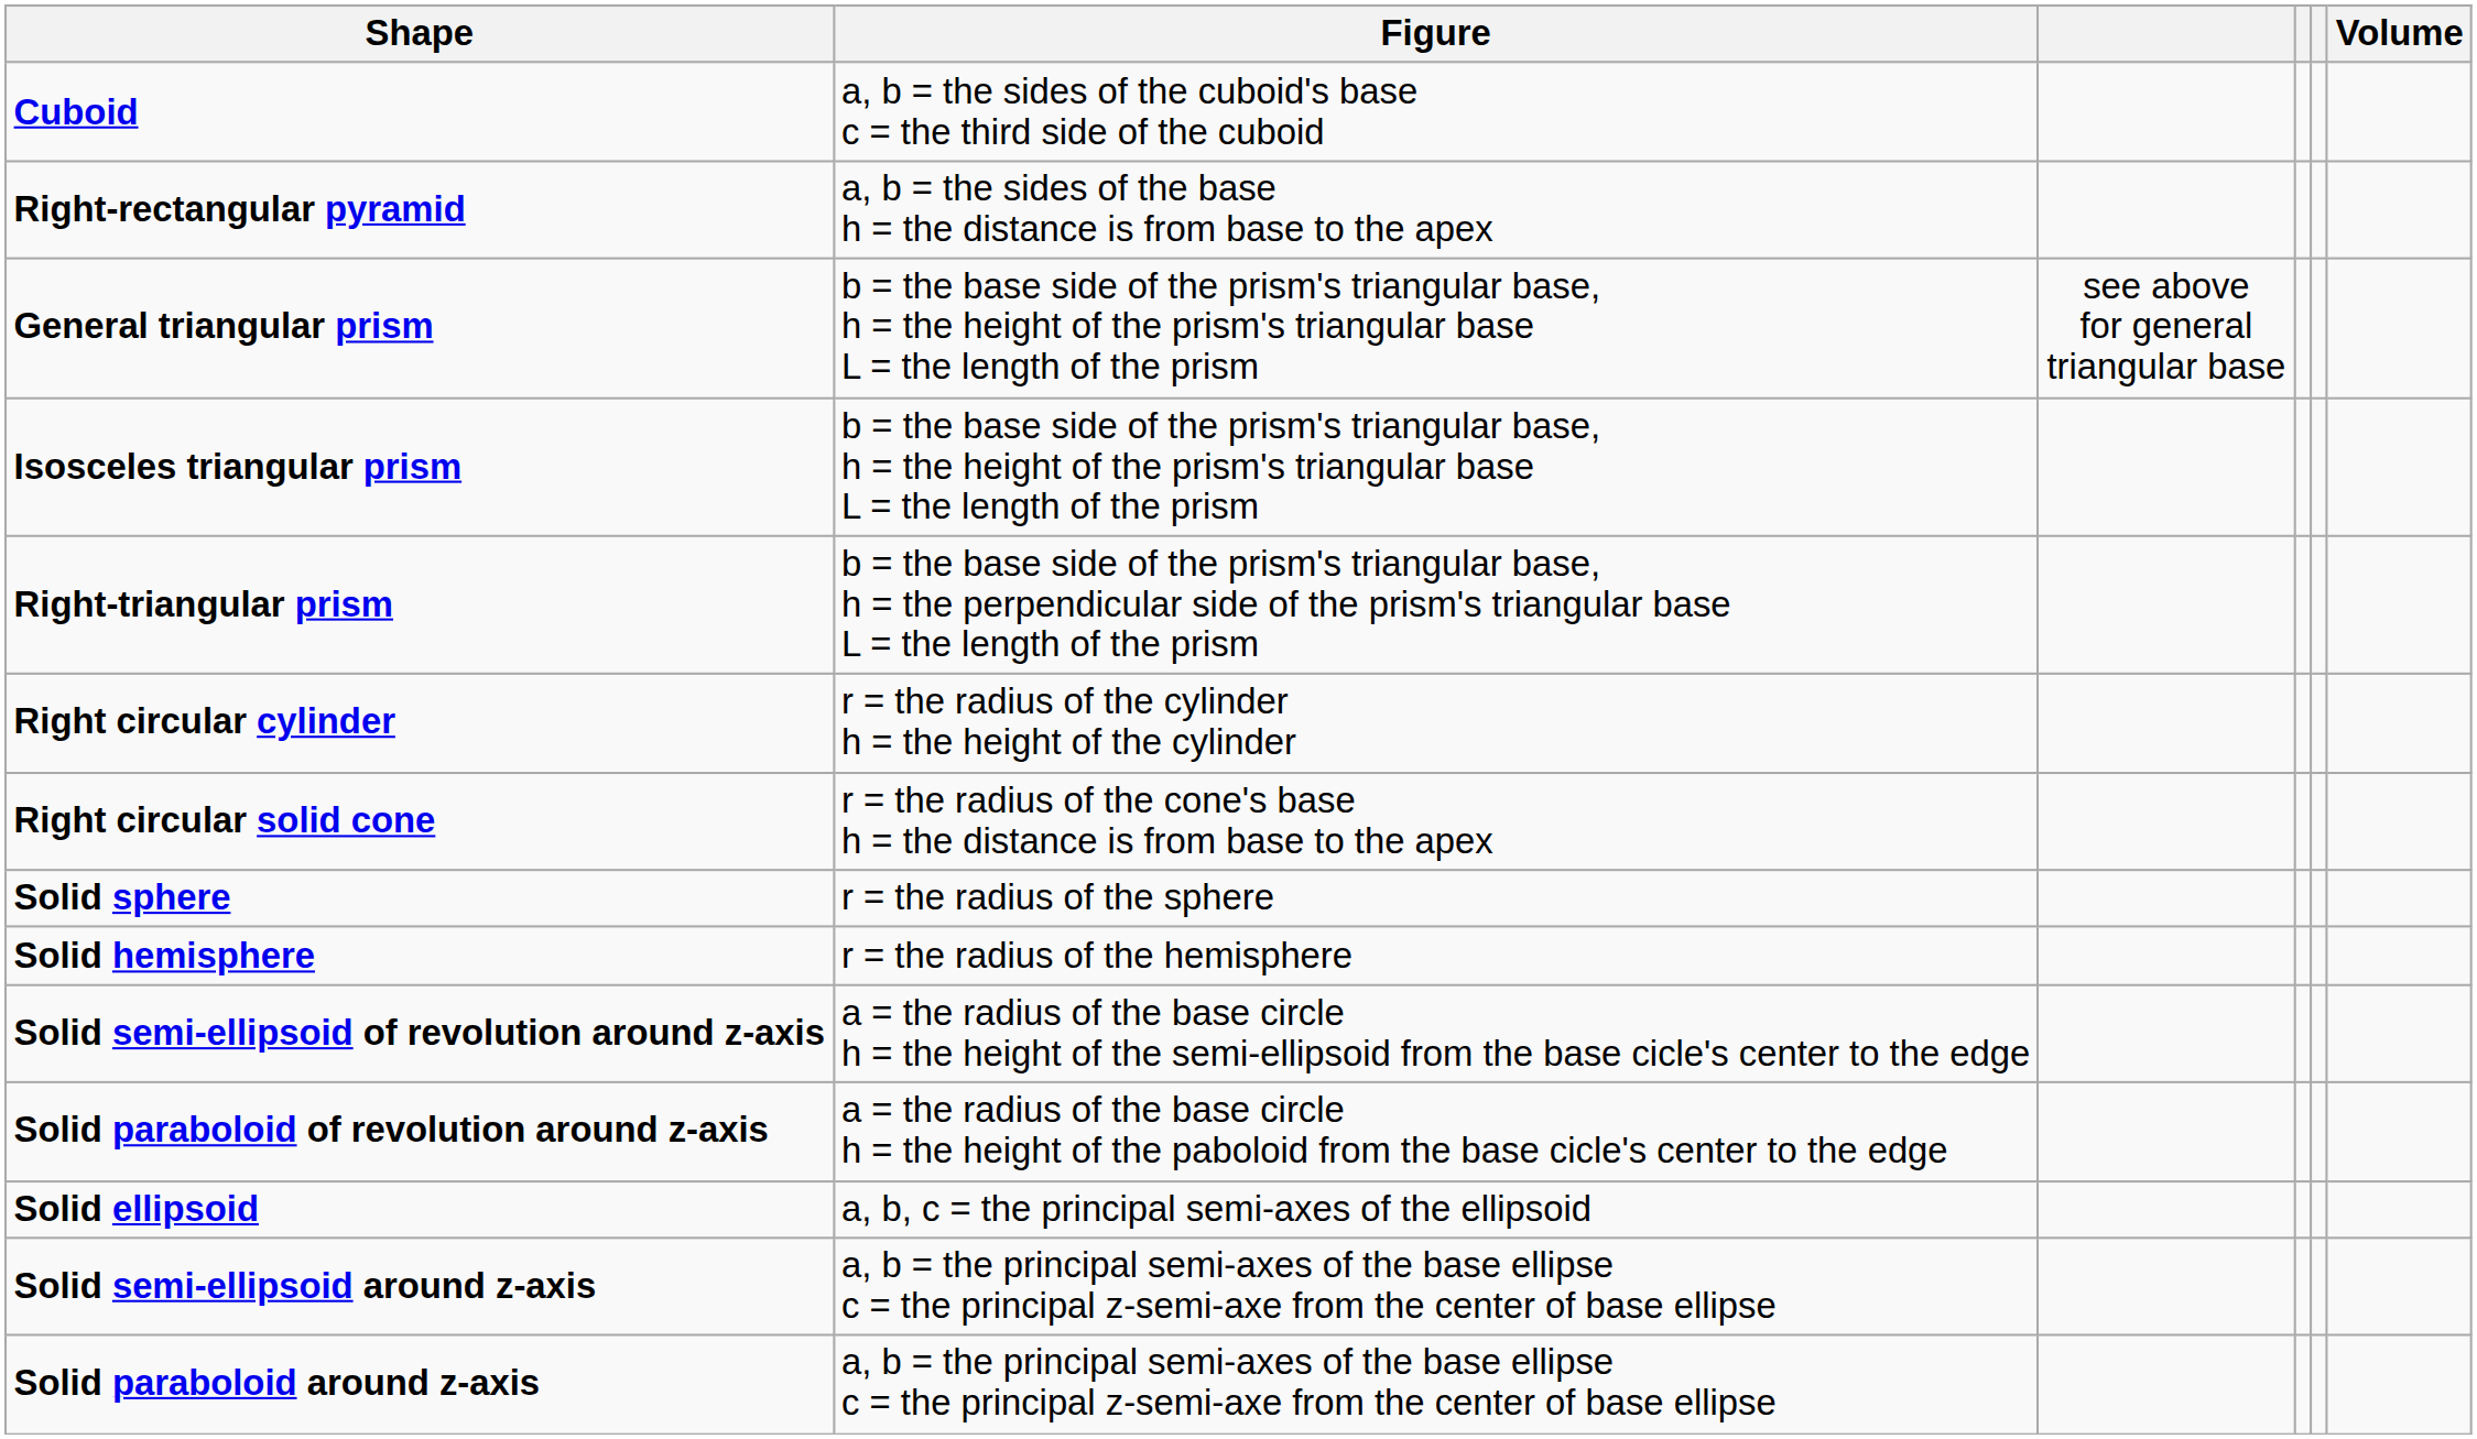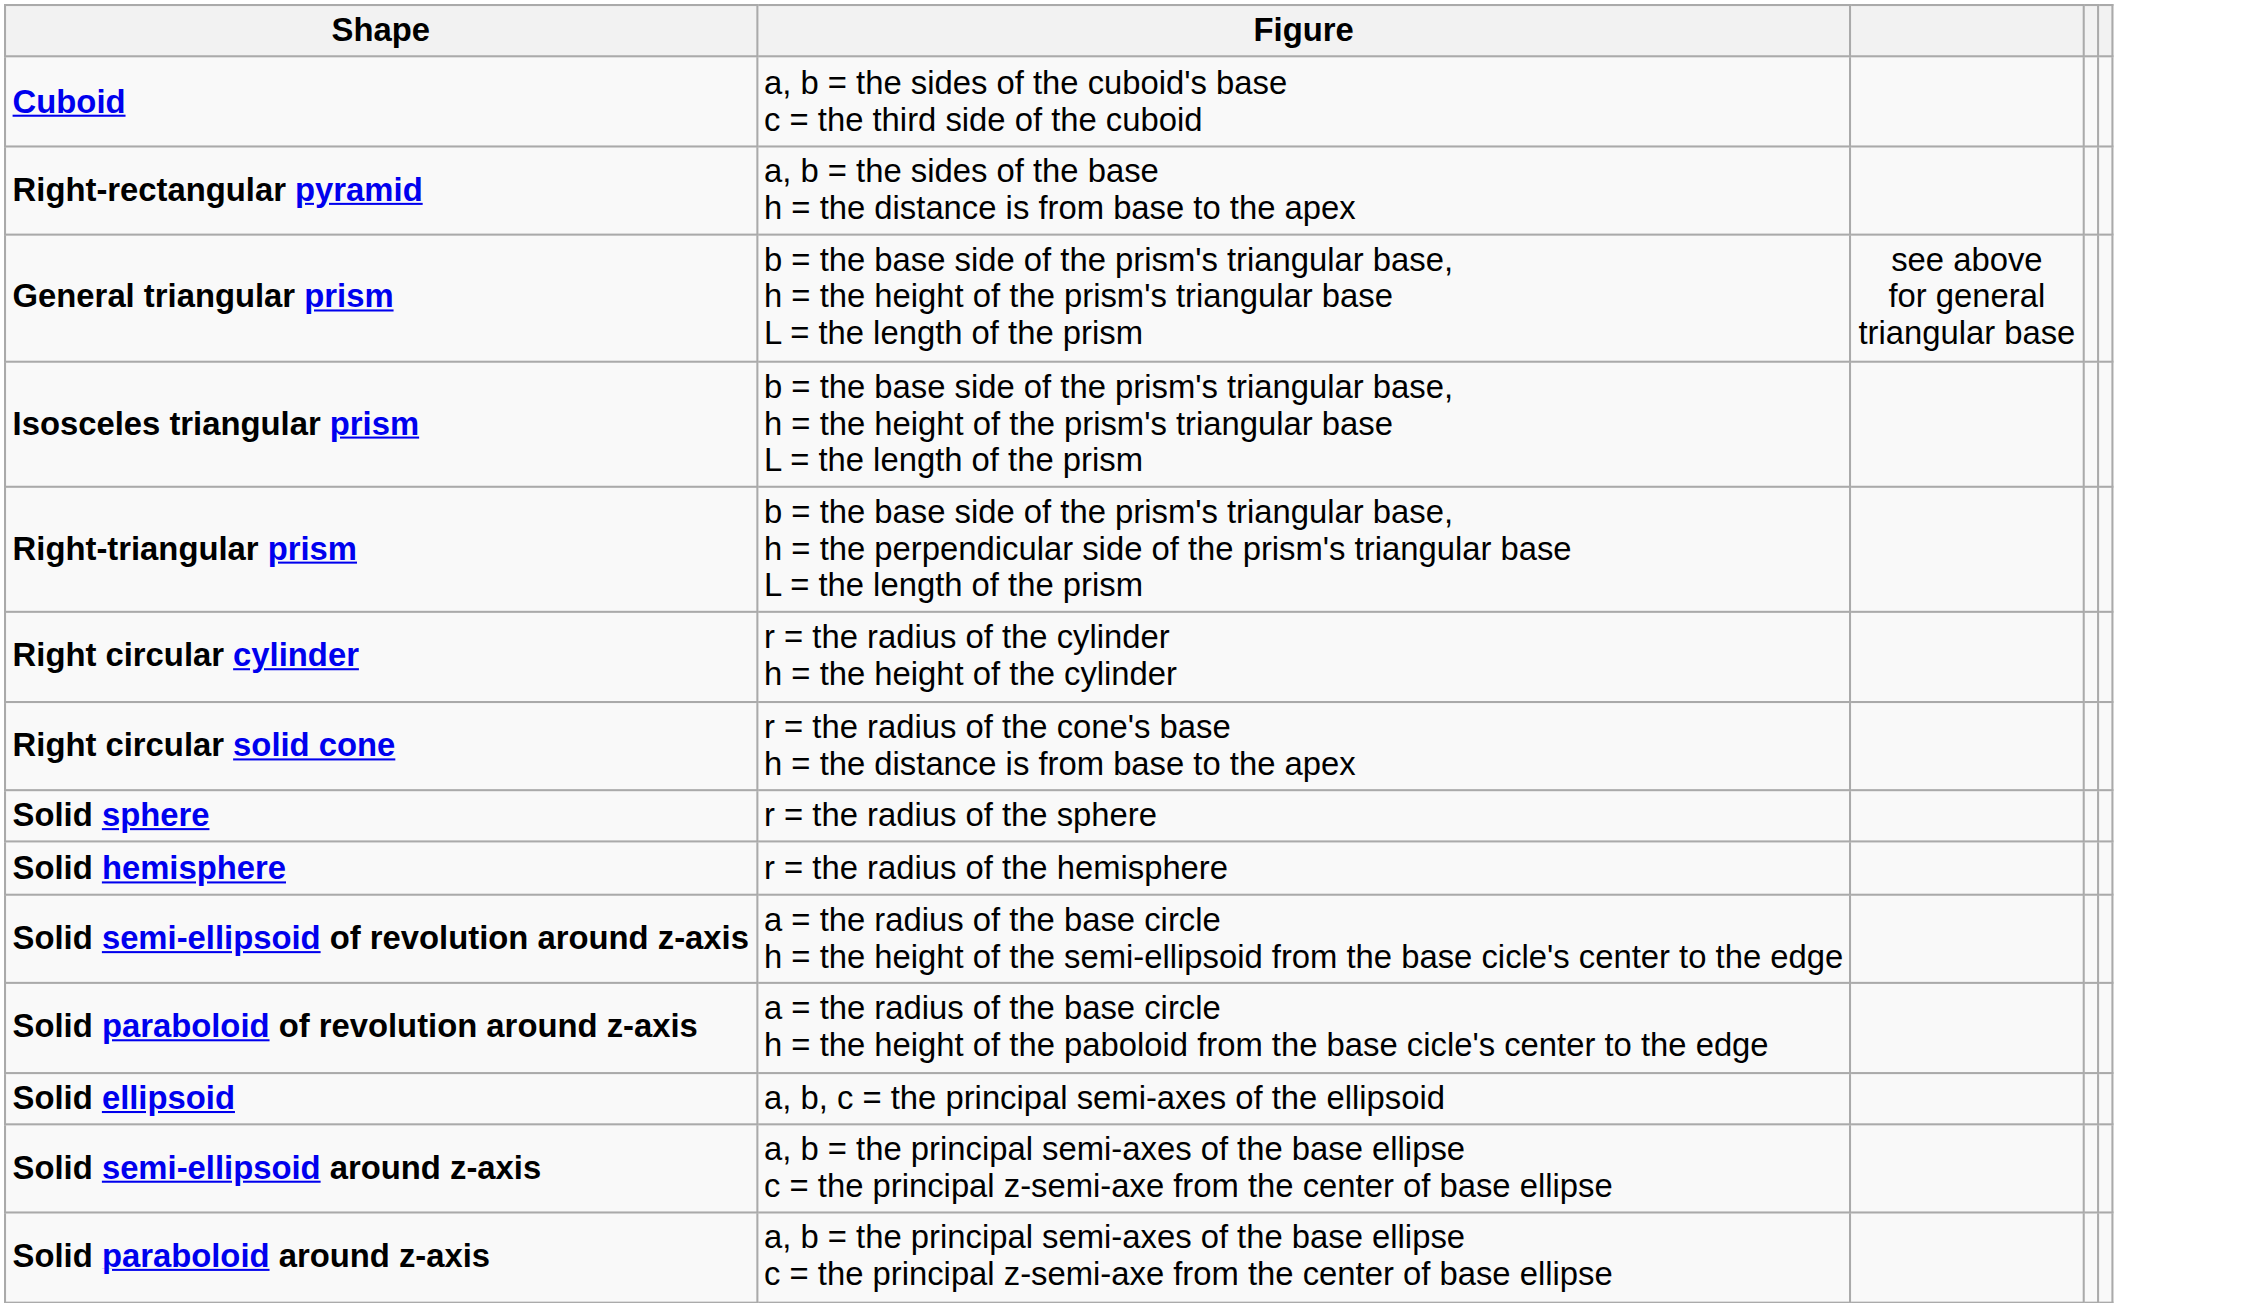 <table class="wikitable">
 <tr>
 <th>Shape</th>
 <th>Figure</th>
 <th></th>
 <th></th>
 <th></th>
-<th>Volume</th>
 </tr>
 <tr>
 <td><strong><a href='#'>Cuboid</a></strong></td>
 <td>a, b = the sides of the cuboid's base <br> c = the third side of the cuboid</td>
-<td align="center"></td>
 <td align="center"></td>
 <td align="center"></td>
 <td align="center"></td>
 </tr>
 <tr>
 <td><strong>Right-rectangular <a href='#'>pyramid</a></strong></td>
 <td>a, b = the sides of the base <br> h = the distance is from base to the apex</td>
 <td align="center"></td>
 <td align="center"></td>
 <td align="center"></td>
-<td align="center"></td>
 </tr>
 <tr>
 <td><strong>General triangular <a href='#'>prism</a></strong></td>
 <td>b = the base side of the prism's triangular base, <br> h = the height of the prism's triangular base <br> L = the length of the prism</td>
 <td align="center">see above<br> for general <br> triangular base</td>
 <td align="center"></td>
 <td align="center"></td>
-<td align="center"></td>
 </tr>
 <tr>
 <td><strong>Isosceles triangular <a href='#'>prism</a></strong></td>
 <td>b = the base side of the prism's triangular base, <br> h = the height of the prism's triangular base <br> L = the length of the prism</td>
-<td align="center"></td>
 <td align="center"></td>
 <td align="center"></td>
 <td align="center"></td>
 </tr>
 <tr>
 <td><strong>Right-triangular <a href='#'>prism</a></strong></td>
 <td>b = the base side of the prism's triangular base, <br> h = the perpendicular side of the prism's triangular base <br> L = the length of the prism</td>
 <td align="center"></td>
 <td align="center"></td>
 <td align="center"></td>
-<td align="center"></td>
 </tr>
 <tr>
 <td><strong>Right circular <a href='#'>cylinder</a></strong></td>
 <td>r = the radius of the cylinder <br>h = the height of the cylinder</td>
-<td align="center"></td>
 <td align="center"></td>
 <td align="center"></td>
 <td align="center"></td>
 </tr>
 <tr>
 <td><strong>Right circular <a href='#'>solid cone</a></strong></td>
 <td>r = the radius of the cone's base <br> h = the distance is from base to the apex</td>
 <td align="center"></td>
 <td align="center"></td>
 <td align="center"></td>
-<td align="center"></td>
 </tr>
 <tr>
 <td><strong>Solid <a href='#'>sphere</a></strong></td>
 <td>r = the radius of the sphere</td>
-<td align="center"></td>
 <td align="center"></td>
 <td align="center"></td>
 <td align="center"></td>
 </tr>
 <tr>
 <td><strong>Solid <a href='#'>hemisphere</a></strong></td>
 <td>r = the radius of the hemisphere</td>
 <td align="center"></td>
 <td align="center"></td>
 <td align="center"></td>
-<td align="center"></td>
 </tr>
 <tr>
 <td><strong>Solid <a href='#'>semi-ellipsoid</a> of revolution around z-axis</strong></td>
 <td>a = the radius of the base circle <br>  h = the height of the semi-ellipsoid from the base cicle's center to the edge</td>
-<td align="center"></td>
 <td align="center"></td>
 <td align="center"></td>
 <td align="center"></td>
 </tr>
 <tr>
 <td><strong>Solid <a href='#'>paraboloid</a> of revolution around z-axis</strong></td>
 <td>a = the radius of the base circle <br> h = the height of the paboloid from the base cicle's center to the edge</td>
 <td align="center"></td>
 <td align="center"></td>
 <td align="center"></td>
-<td align="center"></td>
 </tr>
 <tr>
 <td><strong>Solid <a href='#'>ellipsoid</a></strong></td>
 <td>a, b, c = the principal semi-axes of the ellipsoid</td>
-<td align="center"></td>
 <td align="center"></td>
 <td align="center"></td>
 <td align="center"></td>
 </tr>
 <tr>
 <td><strong>Solid <a href='#'>semi-ellipsoid</a> around z-axis</strong></td>
 <td>a, b = the principal semi-axes of the base ellipse <br> c = the principal z-semi-axe from the center of base ellipse</td>
 <td align="center"></td>
 <td align="center"></td>
 <td align="center"></td>
-<td align="center"></td>
 </tr>
 <tr>
 <td><strong>Solid <a href='#'>paraboloid</a> around z-axis</strong></td>
 <td>a, b = the principal semi-axes of the base ellipse <br> c = the principal z-semi-axe from the center of base ellipse</td>
 <td align="center"></td>
 <td align="center"></td>
 <td align="center"></td>
-<td align="center"></td>
 </tr>
 </table>
